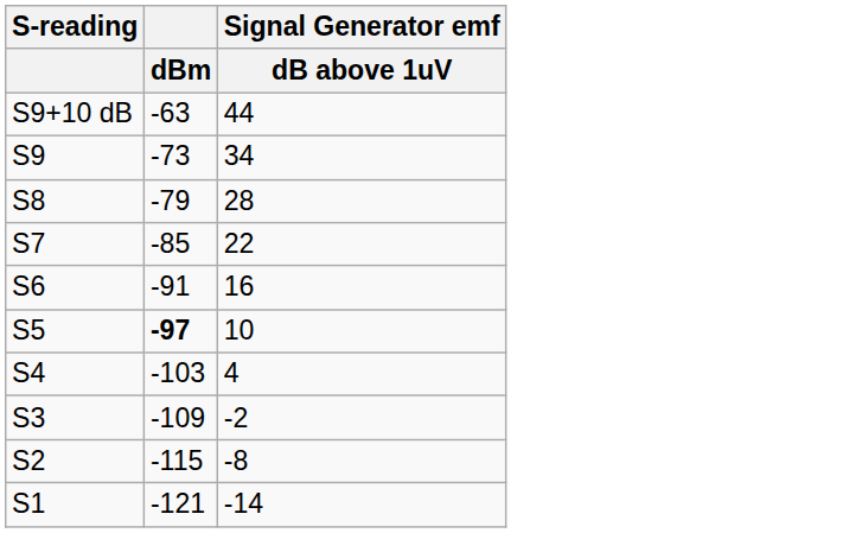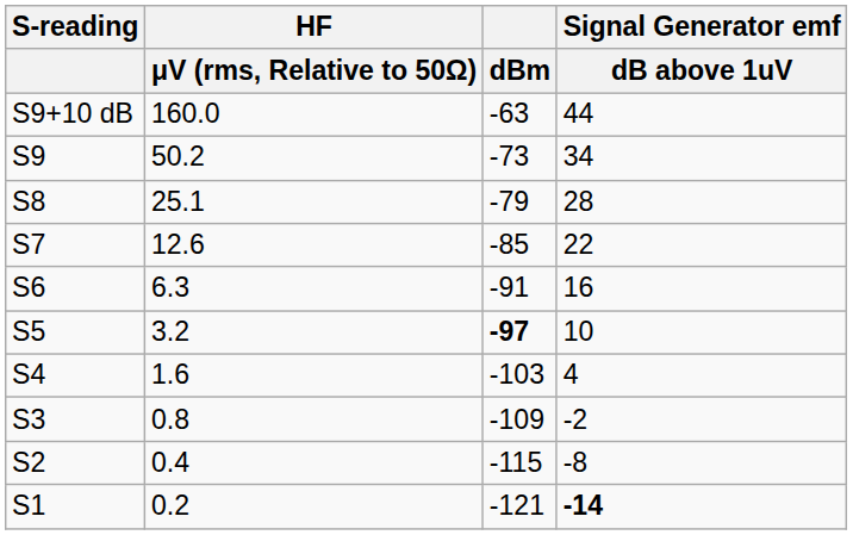 <table class="wikitable">
 <tr>
 <th>S-reading</th>
+<th>HF</th>
 <th></th>
 <th>Signal Generator emf</th>
 </tr>
 <tr>
 <th></th>
+<th>μV (rms, Relative to 50Ω)</th>
 <th>dBm</th>
 <th>dB above 1uV</th>
 </tr>
 <tr>
 <td>S9+10 dB</td>
+<td>160.0</td>
 <td>-63</td>
 <td>44</td>
 </tr>
 <tr>
 <td>S9</td>
+<td>50.2</td>
 <td>-73</td>
 <td>34</td>
 </tr>
 <tr>
 <td>S8</td>
+<td>25.1</td>
 <td>-79</td>
 <td>28</td>
 </tr>
 <tr>
 <td>S7</td>
+<td>12.6</td>
 <td>-85</td>
 <td>22</td>
 </tr>
 <tr>
 <td>S6</td>
+<td>6.3</td>
 <td>-91</td>
 <td>16</td>
 </tr>
 <tr>
 <td>S5</td>
+<td>3.2</td>
 <td><strong>-97</strong></td>
 <td>10</td>
 </tr>
 <tr>
 <td>S4</td>
+<td>1.6</td>
 <td>-103</td>
 <td>4</td>
 </tr>
 <tr>
 <td>S3</td>
+<td>0.8</td>
 <td>-109</td>
 <td>-2</td>
 </tr>
 <tr>
 <td>S2</td>
+<td>0.4</td>
 <td>-115</td>
 <td>-8</td>
 </tr>
 <tr>
 <td>S1</td>
+<td>0.2</td>
 <td>-121</td>
-<td>-14</td>
+<td><strong>-14</strong></td>
 </tr>
 </table>
